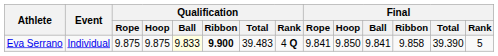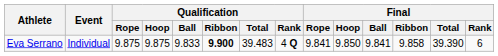 <table class=wikitable style="font-size:90%">
 <tr>
 <th rowspan="2">Athlete</th>
 <th rowspan="2">Event</th>
 <th colspan=6>Qualification</th>
 <th colspan=6>Final</th>
 </tr>
 <tr style="font-size:95%">
 <th>Rope</th>
 <th>Hoop</th>
 <th>Ball</th>
 <th>Ribbon</th>
 <th>Total</th>
 <th>Rank</th>
 <th>Rope</th>
 <th>Hoop</th>
 <th>Ball</th>
 <th>Ribbon</th>
 <th>Total</th>
 <th>Rank</th>
 </tr>
 <tr>
 <td align=left><a href='#'>Eva Serrano</a></td>
 <td align=left><a href='#'>Individual</a></td>
 <td align=center>9.875</td>
 <td align=center>9.875</td>
-<td align=center style="background: lightyellow;">9.833</td>
+<td align=center>9.833</td>
 <td align=center><strong>9.900</strong></td>
 <td align=center>39.483</td>
 <td align=center>4 <strong>Q</strong></td>
 <td align=center>9.841</td>
 <td align=center>9.850</td>
 <td align=center>9.841</td>
 <td align=center>9.858</td>
 <td align=center>39.390</td>
-<td align=center>5</td>
+<td align=center>6</td>
 </tr>
 </table>
